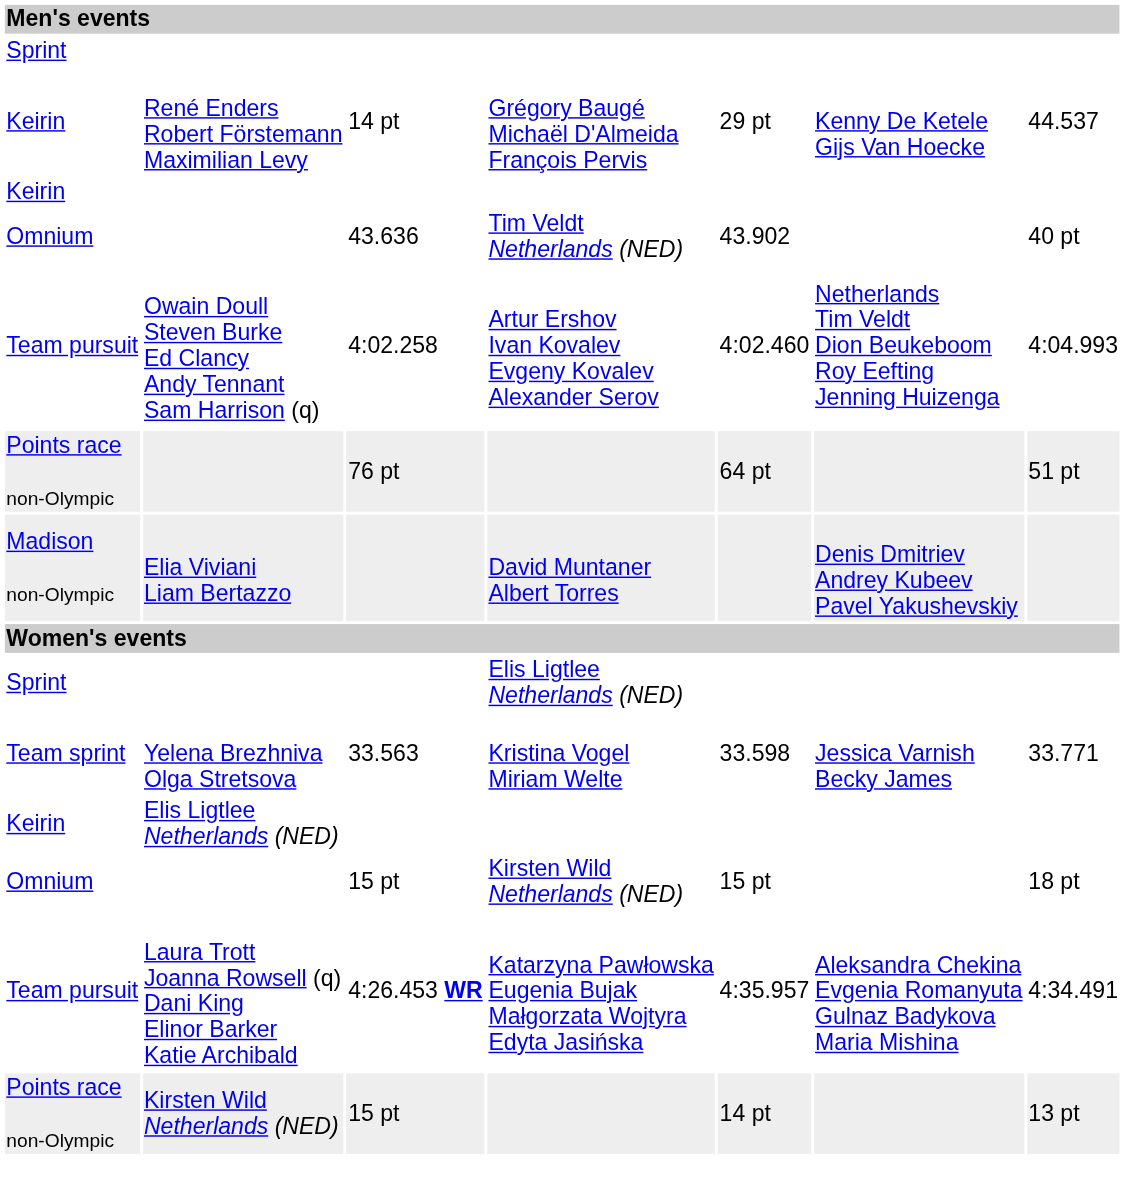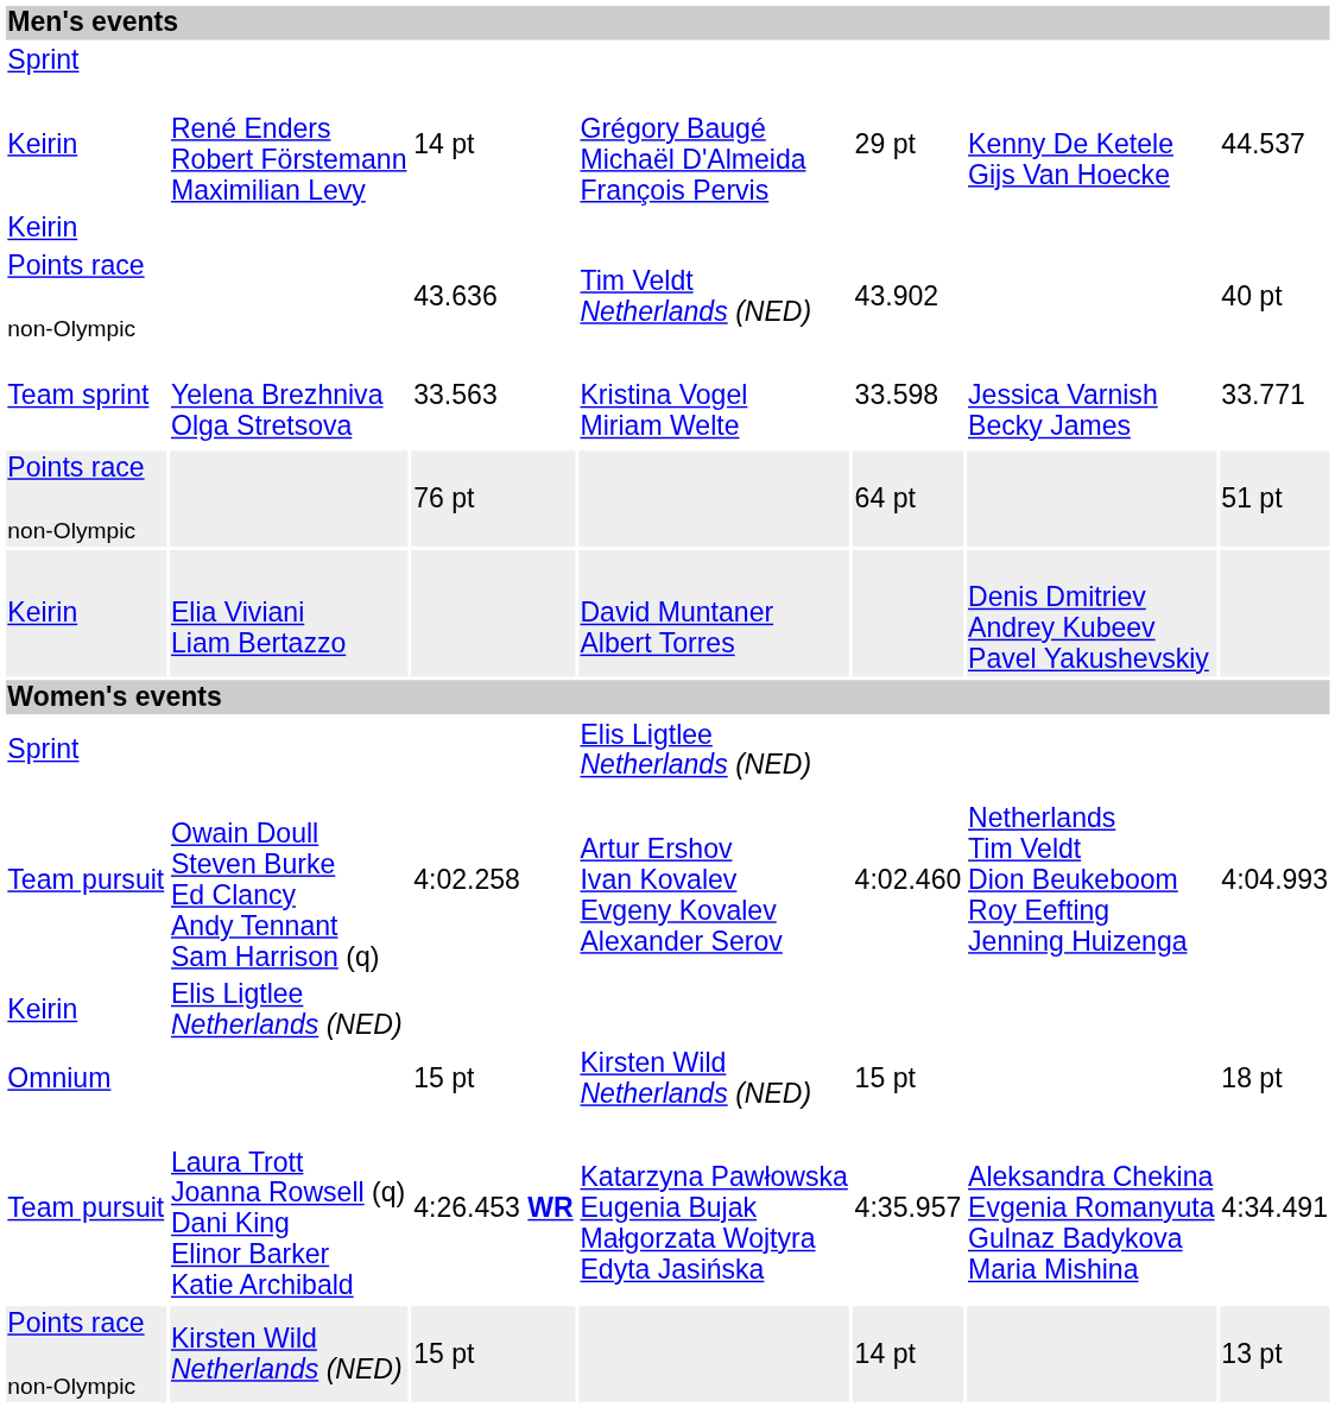 <table>
 <tr style="background:#ccc; width:100%;">
 <td colspan=7><strong>Men's events</strong></td>
 </tr>
 <tr>
 <td><a href='#'>Sprint</a> <br></td>
 <td></td>
 <td></td>
 <td></td>
 <td></td>
 <td></td>
 <td></td>
 </tr>
 <tr>
 <td><a href='#'>Keirin</a><br></td>
 <td> <br> <a href='#'>René Enders</a><br><a href='#'>Robert Förstemann</a><br><a href='#'>Maximilian Levy</a></td>
 <td>14 pt</td>
 <td> <br> <a href='#'>Grégory Baugé</a><br><a href='#'>Michaël D'Almeida</a><br><a href='#'>François Pervis</a></td>
 <td>29 pt</td>
 <td> <br> <a href='#'>Kenny De Ketele</a><br><a href='#'>Gijs Van Hoecke</a></td>
 <td>44.537</td>
 </tr>
 <tr>
 <td><a href='#'>Keirin</a><br></td>
 <td></td>
 <td></td>
 <td></td>
 <td></td>
 <td></td>
 <td></td>
 </tr>
 <tr>
-<td><a href='#'>Omnium</a><br></td>
+<td><a href='#'>Points race</a><br><br><small>non-Olympic</small></td>
 <td></td>
 <td>43.636</td>
 <td> <a href='#'>Tim Veldt</a><br><em><a href='#'>Netherlands</a> <span>(NED)</span></em></td>
 <td>43.902</td>
 <td></td>
 <td>40 pt</td>
 </tr>
 <tr>
-<td><a href='#'>Team pursuit</a><br></td>
-<td> <br> <a href='#'>Owain Doull</a><br><a href='#'>Steven Burke</a><br><a href='#'>Ed Clancy</a><br><a href='#'>Andy Tennant</a><br><a href='#'>Sam Harrison</a> (q)</td>
-<td>4:02.258</td>
-<td> <br> <a href='#'>Artur Ershov</a><br><a href='#'>Ivan Kovalev</a><br><a href='#'>Evgeny Kovalev</a><br><a href='#'>Alexander Serov</a></td>
-<td>4:02.460</td>
-<td> <a href='#'>Netherlands</a><br><a href='#'>Tim Veldt</a><br><a href='#'>Dion Beukeboom</a><br><a href='#'>Roy Eefting</a><br><a href='#'>Jenning Huizenga</a></td>
-<td>4:04.993</td>
+<td><a href='#'>Team sprint</a><br></td>
+<td> <br> <a href='#'>Yelena Brezhniva</a><br><a href='#'>Olga Stretsova</a></td>
+<td>33.563</td>
+<td> <br> <a href='#'>Kristina Vogel</a><br><a href='#'>Miriam Welte</a></td>
+<td>33.598</td>
+<td> <br> <a href='#'>Jessica Varnish</a><br><a href='#'>Becky James</a></td>
+<td>33.771</td>
 </tr>
 <tr>
 </tr>
 <tr style="background:#eee; width:100%;">
 <td><a href='#'>Points race</a><br><br><small>non-Olympic</small></td>
 <td></td>
 <td>76 pt</td>
 <td></td>
 <td>64 pt</td>
 <td></td>
 <td>51 pt</td>
 </tr>
 <tr style="background:#eee; width:100%;">
-<td><a href='#'>Madison</a><br><br><small>non-Olympic</small></td>
+<td><a href='#'>Keirin</a><br></td>
 <td> <br><a href='#'>Elia Viviani</a><br><a href='#'>Liam Bertazzo</a></td>
 <td></td>
 <td> <br> <a href='#'>David Muntaner</a><br><a href='#'>Albert Torres</a></td>
 <td></td>
 <td> <br> <a href='#'>Denis Dmitriev</a><br><a href='#'>Andrey Kubeev</a><br><a href='#'>Pavel Yakushevskiy</a></td>
 <td></td>
 </tr>
 <tr style="background:#ccc; width:100%;">
 <td colspan=7><strong>Women's events</strong></td>
 </tr>
 <tr>
 <td><a href='#'>Sprint</a> <br></td>
 <td></td>
 <td></td>
 <td> <a href='#'>Elis Ligtlee</a><br><em><a href='#'>Netherlands</a> <span>(NED)</span></em></td>
 <td></td>
 <td></td>
 <td></td>
 </tr>
 <tr>
-<td><a href='#'>Team sprint</a><br></td>
-<td> <br> <a href='#'>Yelena Brezhniva</a><br><a href='#'>Olga Stretsova</a></td>
-<td>33.563</td>
-<td> <br> <a href='#'>Kristina Vogel</a><br><a href='#'>Miriam Welte</a></td>
-<td>33.598</td>
-<td> <br> <a href='#'>Jessica Varnish</a><br><a href='#'>Becky James</a></td>
-<td>33.771</td>
+<td><a href='#'>Team pursuit</a><br></td>
+<td> <br> <a href='#'>Owain Doull</a><br><a href='#'>Steven Burke</a><br><a href='#'>Ed Clancy</a><br><a href='#'>Andy Tennant</a><br><a href='#'>Sam Harrison</a> (q)</td>
+<td>4:02.258</td>
+<td> <br> <a href='#'>Artur Ershov</a><br><a href='#'>Ivan Kovalev</a><br><a href='#'>Evgeny Kovalev</a><br><a href='#'>Alexander Serov</a></td>
+<td>4:02.460</td>
+<td> <a href='#'>Netherlands</a><br><a href='#'>Tim Veldt</a><br><a href='#'>Dion Beukeboom</a><br><a href='#'>Roy Eefting</a><br><a href='#'>Jenning Huizenga</a></td>
+<td>4:04.993</td>
 </tr>
 <tr>
 <td><a href='#'>Keirin</a><br></td>
 <td> <a href='#'>Elis Ligtlee</a><br><em><a href='#'>Netherlands</a> <span>(NED)</span></em></td>
 <td></td>
 <td></td>
 <td></td>
 <td></td>
 <td></td>
 </tr>
 <tr>
 <td><a href='#'>Omnium</a><br></td>
 <td></td>
 <td>15 pt</td>
 <td> <a href='#'>Kirsten Wild</a><br><em><a href='#'>Netherlands</a> <span>(NED)</span></em></td>
 <td>15 pt</td>
 <td></td>
 <td>18 pt</td>
 </tr>
 <tr>
 <td><a href='#'>Team pursuit</a><br></td>
 <td><br><a href='#'>Laura Trott</a><br><a href='#'>Joanna Rowsell</a> (q)<br><a href='#'>Dani King</a><br><a href='#'>Elinor Barker</a><br><a href='#'>Katie Archibald</a></td>
 <td>4:26.453 <strong><a href='#'>WR</a></strong></td>
 <td><br><a href='#'>Katarzyna Pawłowska</a><br><a href='#'>Eugenia Bujak</a><br> <a href='#'>Małgorzata Wojtyra</a><br><a href='#'>Edyta Jasińska</a></td>
 <td>4:35.957</td>
 <td><br><a href='#'>Aleksandra Chekina</a><br><a href='#'>Evgenia Romanyuta</a><br> <a href='#'>Gulnaz Badykova</a><br><a href='#'>Maria Mishina</a></td>
 <td>4:34.491</td>
 </tr>
 <tr style="background:#eee; width:100%;">
 <td><a href='#'>Points race</a><br><br><small>non-Olympic</small></td>
 <td> <a href='#'>Kirsten Wild</a><br><em><a href='#'>Netherlands</a> <span>(NED)</span></em></td>
 <td>15 pt</td>
 <td></td>
 <td>14 pt</td>
 <td></td>
 <td>13 pt</td>
 </tr>
 </table>
